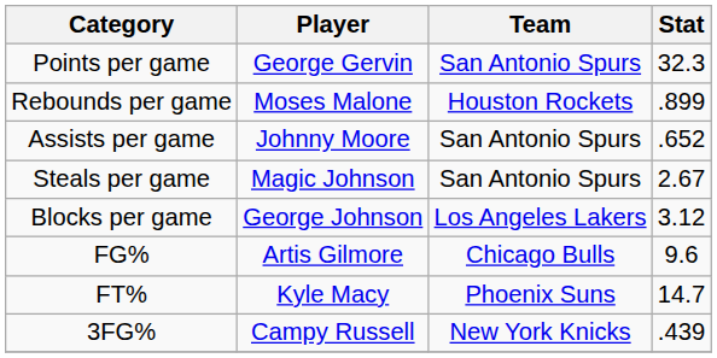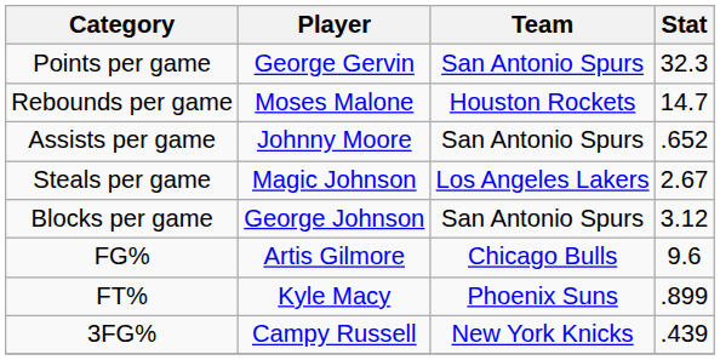 <table class="wikitable" style="text-align:center">
 <tr>
 <th>Category</th>
 <th>Player</th>
 <th>Team</th>
 <th>Stat</th>
 </tr>
 <tr>
 <td>Points per game</td>
 <td><a href='#'>George Gervin</a></td>
 <td><a href='#'>San Antonio Spurs</a></td>
 <td>32.3</td>
 </tr>
 <tr>
 <td>Rebounds per game</td>
 <td><a href='#'>Moses Malone</a></td>
 <td><a href='#'>Houston Rockets</a></td>
-<td>.899</td>
+<td>14.7</td>
 </tr>
 <tr>
 <td>Assists per game</td>
 <td><a href='#'>Johnny Moore</a></td>
 <td>San Antonio Spurs</td>
 <td>.652</td>
 </tr>
 <tr>
 <td>Steals per game</td>
 <td><a href='#'>Magic Johnson</a></td>
-<td>San Antonio Spurs</td>
+<td><a href='#'>Los Angeles Lakers</a></td>
 <td>2.67</td>
 </tr>
 <tr>
 <td>Blocks per game</td>
 <td><a href='#'>George Johnson</a></td>
-<td><a href='#'>Los Angeles Lakers</a></td>
+<td>San Antonio Spurs</td>
 <td>3.12</td>
 </tr>
 <tr>
 <td>FG%</td>
 <td><a href='#'>Artis Gilmore</a></td>
 <td><a href='#'>Chicago Bulls</a></td>
 <td>9.6</td>
 </tr>
 <tr>
 <td>FT%</td>
 <td><a href='#'>Kyle Macy</a></td>
 <td><a href='#'>Phoenix Suns</a></td>
-<td>14.7</td>
+<td>.899</td>
 </tr>
 <tr>
 <td>3FG%</td>
 <td><a href='#'>Campy Russell</a></td>
 <td><a href='#'>New York Knicks</a></td>
 <td>.439</td>
 </tr>
 <tr>
 </tr>
 </table>
